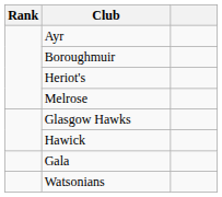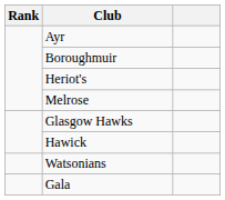 <table class="wikitable sortable">
 <tr>
 <th>Rank</th>
 <th width=150px>Club</th>
 <th width=50px></th>
 </tr>
 <tr>
 <td rowspan=4></td>
 <td>Ayr</td>
 <td></td>
 </tr>
 <tr>
 <td>Boroughmuir</td>
 <td></td>
 </tr>
 <tr>
 <td>Heriot's</td>
 <td></td>
 </tr>
 <tr>
 <td>Melrose</td>
 <td></td>
 </tr>
 <tr>
 <td rowspan=2></td>
 <td>Glasgow Hawks</td>
 <td></td>
 </tr>
 <tr>
 <td>Hawick</td>
 <td></td>
 </tr>
 <tr>
 <td></td>
-<td>Gala</td>
+<td>Watsonians</td>
 <td></td>
 </tr>
 <tr>
 <td></td>
-<td>Watsonians</td>
+<td>Gala</td>
 <td></td>
 </tr>
 </table>
